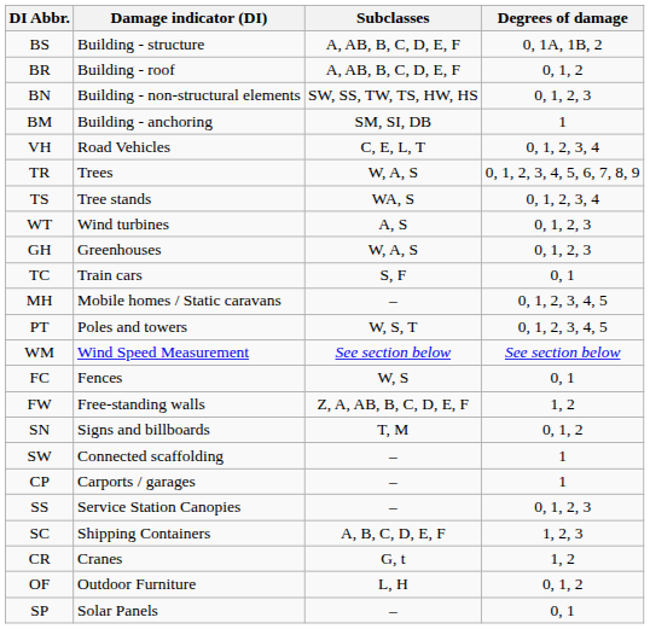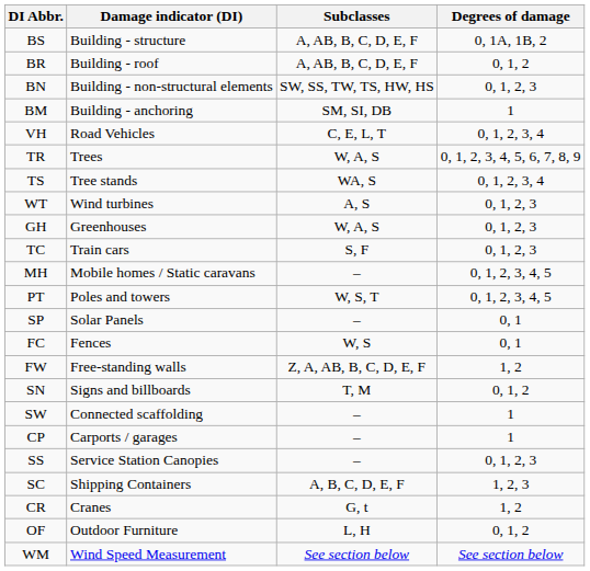 <table class="wikitable sortable">
 <tr>
 <th>DI Abbr.</th>
 <th>Damage indicator (DI)</th>
 <th>Subclasses</th>
 <th>Degrees of damage</th>
 </tr>
 <tr>
 <td style="text-align:center;">BS</td>
 <td>Building - structure</td>
 <td style="text-align:center;">A, AB, B, C, D, E, F</td>
 <td style="text-align:center;">0, 1A, 1B, 2</td>
 </tr>
 <tr>
 <td style="text-align:center;">BR</td>
 <td>Building - roof</td>
 <td style="text-align:center;">A, AB, B, C, D, E, F</td>
 <td style="text-align:center;">0, 1, 2</td>
 </tr>
 <tr>
 <td style="text-align:center;">BN</td>
 <td>Building - non-structural elements</td>
 <td style="text-align:center;">SW, SS, TW, TS, HW, HS</td>
 <td style="text-align:center;">0, 1, 2, 3</td>
 </tr>
 <tr>
 <td style="text-align:center;">BM</td>
 <td>Building - anchoring</td>
 <td style="text-align:center;">SM, SI, DB</td>
 <td style="text-align:center;">1</td>
 </tr>
 <tr>
 <td style="text-align:center;">VH</td>
 <td>Road Vehicles</td>
 <td style="text-align:center;">C, E, L, T</td>
 <td style="text-align:center;">0, 1, 2, 3, 4</td>
 </tr>
 <tr>
 <td style="text-align:center;">TR</td>
 <td>Trees</td>
 <td style="text-align:center;">W, A, S</td>
 <td style="text-align:center;">0, 1, 2, 3, 4, 5, 6, 7, 8, 9</td>
 </tr>
 <tr>
 <td style="text-align:center;">TS</td>
 <td>Tree stands</td>
 <td style="text-align:center;">WA, S</td>
 <td style="text-align:center;">0, 1, 2, 3, 4</td>
 </tr>
 <tr>
 <td style="text-align:center;">WT</td>
 <td>Wind turbines</td>
 <td style="text-align:center;">A, S</td>
 <td style="text-align:center;">0, 1, 2, 3</td>
 </tr>
 <tr>
 <td style="text-align:center;">GH</td>
 <td>Greenhouses</td>
 <td style="text-align:center;">W, A, S</td>
 <td style="text-align:center;">0, 1, 2, 3</td>
 </tr>
 <tr>
 <td style="text-align:center;">TC</td>
 <td>Train cars</td>
 <td style="text-align:center;">S, F</td>
-<td style="text-align:center;">0, 1</td>
+<td style="text-align:center;">0, 1, 2, 3</td>
 </tr>
 <tr>
 <td style="text-align:center;">MH</td>
 <td>Mobile homes / Static caravans</td>
 <td style="text-align:center;">–</td>
 <td style="text-align:center;">0, 1, 2, 3, 4, 5</td>
 </tr>
 <tr>
 <td style="text-align:center;">PT</td>
 <td>Poles and towers</td>
 <td style="text-align:center;">W, S, T</td>
 <td style="text-align:center;">0, 1, 2, 3, 4, 5</td>
 </tr>
 <tr>
-<td style="text-align:center;">WM</td>
-<td><a href='#'>Wind Speed Measurement</a></td>
-<td style="text-align:center;"><em><a href='#'>See section below</a></em></td>
-<td style="text-align:center;"><em><a href='#'>See section below</a></em></td>
+<td style="text-align:center;">SP</td>
+<td>Solar Panels</td>
+<td style="text-align:center;">–</td>
+<td style="text-align:center;">0, 1</td>
 </tr>
 <tr>
 <td style="text-align:center;">FC</td>
 <td>Fences</td>
 <td style="text-align:center;">W, S</td>
 <td style="text-align:center;">0, 1</td>
 </tr>
 <tr>
 <td style="text-align:center;">FW</td>
 <td>Free-standing walls</td>
 <td style="text-align:center;">Z, A, AB, B, C, D, E, F</td>
 <td style="text-align:center;">1, 2</td>
 </tr>
 <tr>
 <td style="text-align:center;">SN</td>
 <td>Signs and billboards</td>
 <td style="text-align:center;">T, M</td>
 <td style="text-align:center;">0, 1, 2</td>
 </tr>
 <tr>
 <td style="text-align:center;">SW</td>
 <td>Connected scaffolding</td>
 <td style="text-align:center;">–</td>
 <td style="text-align:center;">1</td>
 </tr>
 <tr>
 <td style="text-align:center;">CP</td>
 <td>Carports / garages</td>
 <td style="text-align:center;">–</td>
 <td style="text-align:center;">1</td>
 </tr>
 <tr>
 <td style="text-align:center;">SS</td>
 <td>Service Station Canopies</td>
 <td style="text-align:center;">–</td>
 <td style="text-align:center;">0, 1, 2, 3</td>
 </tr>
 <tr>
 <td style="text-align:center;">SC</td>
 <td>Shipping Containers</td>
 <td style="text-align:center;">A, B, C, D, E, F</td>
 <td style="text-align:center;">1, 2, 3</td>
 </tr>
 <tr>
 <td style="text-align:center;">CR</td>
 <td>Cranes</td>
 <td style="text-align:center;">G, t</td>
 <td style="text-align:center;">1, 2</td>
 </tr>
 <tr>
 <td style="text-align:center;">OF</td>
 <td>Outdoor Furniture</td>
 <td style="text-align:center;">L, H</td>
 <td style="text-align:center;">0, 1, 2</td>
 </tr>
 <tr>
-<td style="text-align:center;">SP</td>
-<td>Solar Panels</td>
-<td style="text-align:center;">–</td>
-<td style="text-align:center;">0, 1</td>
+<td style="text-align:center;">WM</td>
+<td><a href='#'>Wind Speed Measurement</a></td>
+<td style="text-align:center;"><em><a href='#'>See section below</a></em></td>
+<td style="text-align:center;"><em><a href='#'>See section below</a></em></td>
 </tr>
 </table>
